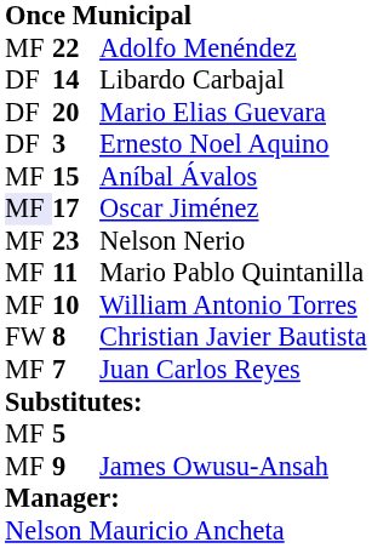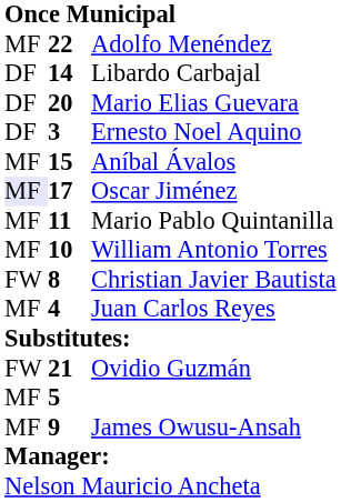 <table style="font-size: 90%" cellspacing="0" cellpadding="0">
 <tr>
 <td colspan="4"><strong>Once Municipal</strong></td>
 </tr>
 <tr>
 <th width="25"></th>
 <th width="25"></th>
 </tr>
 <tr>
 <td>MF</td>
 <td><strong>22</strong></td>
 <td> <a href='#'>Adolfo Menéndez</a></td>
 </tr>
 <tr>
 <td>DF</td>
 <td><strong>14</strong></td>
 <td> Libardo Carbajal</td>
 </tr>
 <tr>
 <td>DF</td>
 <td><strong>20</strong></td>
 <td> <a href='#'>Mario Elias Guevara</a></td>
 </tr>
 <tr>
 <td>DF</td>
 <td><strong>3</strong></td>
 <td> <a href='#'>Ernesto Noel Aquino</a> </td>
 </tr>
 <tr>
 <td>MF</td>
 <td><strong>15</strong></td>
 <td> <a href='#'>Aníbal Ávalos</a></td>
 <td></td>
 <td></td>
 </tr>
 <tr>
 <td style="background: lavender;">MF</td>
 <td><strong>17</strong></td>
 <td> <a href='#'>Oscar Jiménez</a></td>
 </tr>
 <tr>
 <td>MF</td>
-<td><strong>23</strong></td>
-<td> Nelson Nerio </td>
-<td></td>
-<td></td>
-</tr>
-<tr>
-<td>MF</td>
 <td><strong>11</strong></td>
 <td> Mario Pablo Quintanilla</td>
 </tr>
 <tr>
 <td>MF</td>
 <td><strong>10</strong></td>
 <td> <a href='#'>William Antonio Torres</a></td>
 </tr>
 <tr>
 <td>FW</td>
 <td><strong>8</strong></td>
 <td> <a href='#'>Christian Javier Bautista</a> </td>
 <td></td>
 <td></td>
 </tr>
 <tr>
 <td>MF</td>
-<td><strong>7</strong></td>
+<td><strong>4</strong></td>
 <td> <a href='#'>Juan Carlos Reyes</a></td>
 </tr>
 <tr>
 <td colspan=3><strong>Substitutes:</strong></td>
+</tr>
+<tr>
+<td>FW</td>
+<td><strong>21</strong></td>
+<td> <a href='#'>Ovidio Guzmán</a>  </td>
+<td></td>
+<td></td>
 </tr>
 <tr>
 <td>MF</td>
 <td><strong>5</strong></td>
 <td></td>
 <td></td>
 <td></td>
 </tr>
 <tr>
 <td>MF</td>
 <td><strong>9</strong></td>
 <td> <a href='#'>James Owusu-Ansah</a></td>
 <td></td>
 <td></td>
 </tr>
 <tr>
 <td colspan=3><strong>Manager:</strong></td>
 </tr>
 <tr>
 <td colspan=4> <a href='#'>Nelson Mauricio Ancheta</a></td>
 </tr>
 </table>
